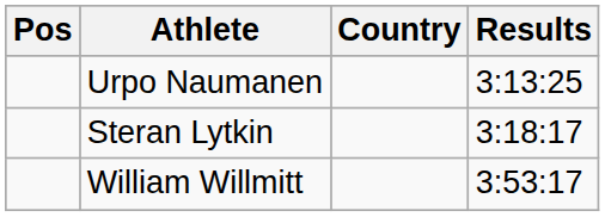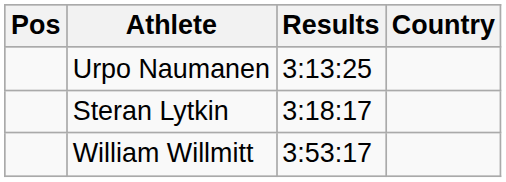 <table class="wikitable">
 <tr>
 <th>Pos</th>
 <th>Athlete</th>
+<th>Results</th>
 <th>Country</th>
-<th>Results</th>
 </tr>
 <tr>
 <td align="center"></td>
 <td>Urpo Naumanen</td>
+<td>3:13:25</td>
 <td></td>
-<td>3:13:25</td>
 </tr>
 <tr>
 <td align="center"></td>
 <td>Steran Lytkin</td>
+<td>3:18:17</td>
 <td></td>
-<td>3:18:17</td>
 </tr>
 <tr>
 <td align="center"></td>
 <td>William Willmitt</td>
+<td>3:53:17</td>
 <td></td>
-<td>3:53:17</td>
 </tr>
 </table>
